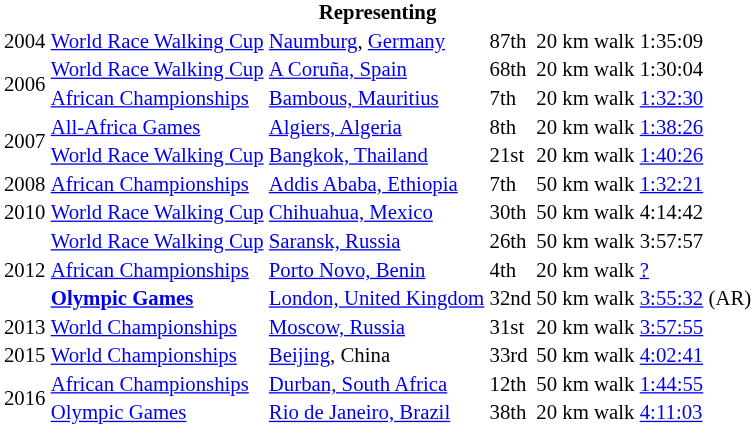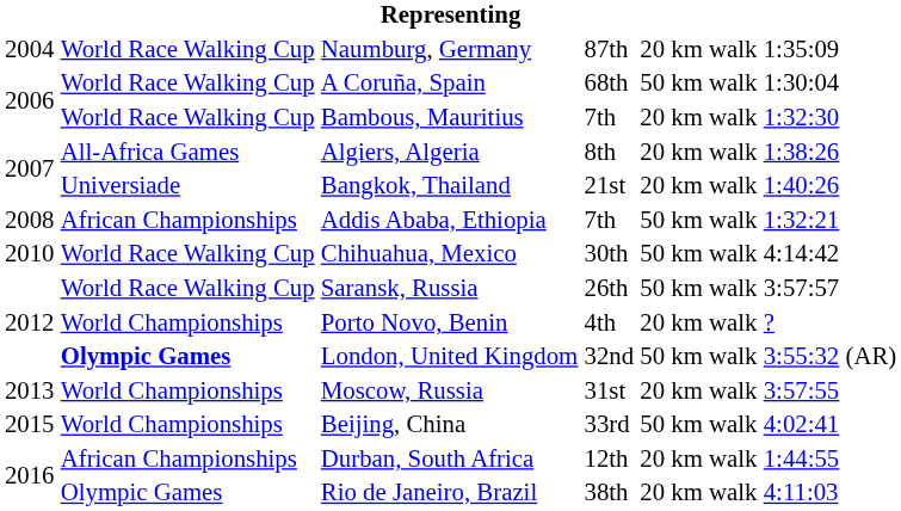 <table>
 <tr>
 <th colspan="6">Representing </th>
 </tr>
 <tr>
 <td>2004</td>
 <td><a href='#'>World Race Walking Cup</a></td>
 <td><a href='#'>Naumburg</a>, <a href='#'>Germany</a></td>
 <td>87th</td>
 <td>20 km walk</td>
 <td>1:35:09</td>
 </tr>
 <tr>
 <td rowspan=2>2006</td>
 <td><a href='#'>World Race Walking Cup</a></td>
 <td><a href='#'>A Coruña, Spain</a></td>
 <td>68th</td>
-<td>20 km walk</td>
+<td>50 km walk</td>
 <td>1:30:04</td>
 </tr>
 <tr>
-<td><a href='#'>African Championships</a></td>
+<td><a href='#'>World Race Walking Cup</a></td>
 <td><a href='#'>Bambous, Mauritius</a></td>
 <td>7th</td>
 <td>20 km walk</td>
 <td><a href='#'>1:32:30</a></td>
 </tr>
 <tr>
 <td rowspan=2>2007</td>
 <td><a href='#'>All-Africa Games</a></td>
 <td><a href='#'>Algiers, Algeria</a></td>
 <td>8th</td>
 <td>20 km walk</td>
 <td><a href='#'>1:38:26</a></td>
 </tr>
 <tr>
-<td><a href='#'>World Race Walking Cup</a></td>
+<td><a href='#'>Universiade</a></td>
 <td><a href='#'>Bangkok, Thailand</a></td>
 <td>21st</td>
 <td>20 km walk</td>
 <td><a href='#'>1:40:26</a></td>
 </tr>
 <tr>
 <td>2008</td>
 <td><a href='#'>African Championships</a></td>
 <td><a href='#'>Addis Ababa, Ethiopia</a></td>
 <td>7th</td>
 <td>50 km walk</td>
 <td><a href='#'>1:32:21</a></td>
 </tr>
 <tr>
 <td>2010</td>
 <td><a href='#'>World Race Walking Cup</a></td>
 <td><a href='#'>Chihuahua, Mexico</a></td>
 <td>30th</td>
 <td>50 km walk</td>
 <td>4:14:42</td>
 </tr>
 <tr>
 <td rowspan=3>2012</td>
 <td><a href='#'>World Race Walking Cup</a></td>
 <td><a href='#'>Saransk, Russia</a></td>
 <td>26th</td>
 <td>50 km walk</td>
 <td>3:57:57</td>
 </tr>
 <tr>
-<td><a href='#'>African Championships</a></td>
+<td><a href='#'>World Championships</a></td>
 <td><a href='#'>Porto Novo, Benin</a></td>
 <td>4th</td>
 <td>20 km walk</td>
 <td><a href='#'>?</a></td>
 </tr>
 <tr>
 <td><strong><a href='#'>Olympic Games</a></strong></td>
 <td><a href='#'>London, United Kingdom</a></td>
 <td>32nd</td>
 <td>50 km walk</td>
 <td><a href='#'>3:55:32</a> (AR)</td>
 </tr>
 <tr>
 <td>2013</td>
 <td><a href='#'>World Championships</a></td>
 <td><a href='#'>Moscow, Russia</a></td>
 <td>31st</td>
 <td>20 km walk</td>
 <td><a href='#'>3:57:55</a></td>
 </tr>
 <tr>
 <td>2015</td>
 <td><a href='#'>World Championships</a></td>
 <td><a href='#'>Beijing</a>, China</td>
 <td>33rd</td>
 <td>50 km walk</td>
 <td><a href='#'>4:02:41</a></td>
 </tr>
 <tr>
 <td rowspan=2>2016</td>
 <td><a href='#'>African Championships</a></td>
 <td><a href='#'>Durban, South Africa</a></td>
 <td>12th</td>
-<td>50 km walk</td>
+<td>20 km walk</td>
 <td><a href='#'>1:44:55</a></td>
 </tr>
 <tr>
 <td><a href='#'>Olympic Games</a></td>
 <td><a href='#'>Rio de Janeiro, Brazil</a></td>
 <td>38th</td>
 <td>20 km walk</td>
 <td><a href='#'>4:11:03</a></td>
 </tr>
 </table>
